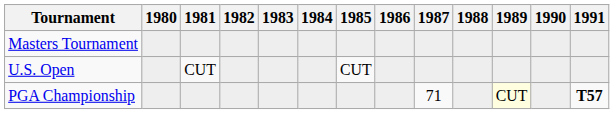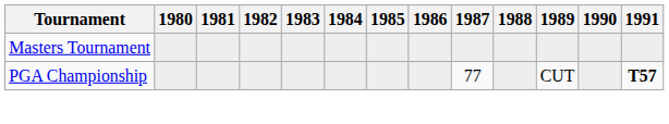 <table class="wikitable" style="font-size:95%;text-align:center;">
 <tr>
 <th>Tournament</th>
 <th>1980</th>
 <th>1981</th>
 <th>1982</th>
 <th>1983</th>
 <th>1984</th>
 <th>1985</th>
 <th>1986</th>
 <th>1987</th>
 <th>1988</th>
 <th>1989</th>
 <th>1990</th>
 <th>1991</th>
 </tr>
 <tr>
 <td align=left><a href='#'>Masters Tournament</a></td>
 <td style="background:#eeeeee;"></td>
 <td style="background:#eeeeee;"></td>
 <td style="background:#eeeeee;"></td>
 <td style="background:#eeeeee;"></td>
 <td style="background:#eeeeee;"></td>
 <td style="background:#eeeeee;"></td>
 <td style="background:#eeeeee;"></td>
 <td style="background:#eeeeee;"></td>
 <td style="background:#eeeeee;"></td>
 <td style="background:#eeeeee;"></td>
 <td style="background:#eeeeee;"></td>
 <td style="background:#eeeeee;"></td>
 </tr>
 <tr>
-<td align=left><a href='#'>U.S. Open</a></td>
-<td style="background:#eeeeee;"></td>
-<td>CUT</td>
-<td style="background:#eeeeee;"></td>
-<td style="background:#eeeeee;"></td>
-<td style="background:#eeeeee;"></td>
-<td>CUT</td>
-<td style="background:#eeeeee;"></td>
-<td style="background:#eeeeee;"></td>
-<td style="background:#eeeeee;"></td>
-<td style="background:#eeeeee;"></td>
-<td style="background:#eeeeee;"></td>
-<td style="background:#eeeeee;"></td>
-</tr>
-<tr>
 <td align=left><a href='#'>PGA Championship</a></td>
 <td style="background:#eeeeee;"></td>
 <td style="background:#eeeeee;"></td>
 <td style="background:#eeeeee;"></td>
 <td style="background:#eeeeee;"></td>
 <td style="background:#eeeeee;"></td>
 <td style="background:#eeeeee;"></td>
 <td style="background:#eeeeee;"></td>
-<td>71</td>
+<td>77</td>
 <td style="background:#eeeeee;"></td>
-<td style="background: lightyellow;">CUT</td>
+<td>CUT</td>
 <td style="background:#eeeeee;"></td>
 <td><strong>T57</strong></td>
 </tr>
 </table>
